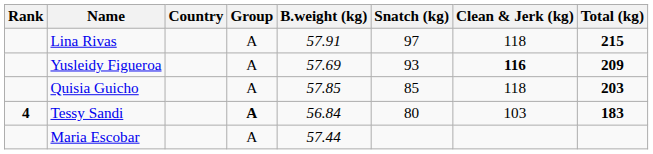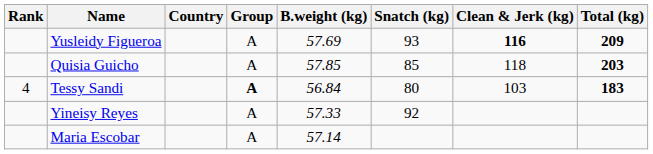 <table class="wikitable sortable" style="text-align:center;">
 <tr>
 <th>Rank</th>
 <th>Name</th>
 <th>Country</th>
 <th>Group</th>
 <th>B.weight (kg)</th>
 <th>Snatch (kg)</th>
 <th>Clean & Jerk (kg)</th>
 <th>Total (kg)</th>
-</tr>
-<tr>
-<td></td>
-<td align=left><a href='#'>Lina Rivas</a></td>
-<td align=left></td>
-<td>A</td>
-<td><em>57.91</em></td>
-<td>97</td>
-<td>118</td>
-<td><strong>215</strong></td>
 </tr>
 <tr>
 <td></td>
 <td align=left><a href='#'>Yusleidy Figueroa</a></td>
 <td align=left></td>
 <td>A</td>
 <td><em>57.69</em></td>
 <td>93</td>
 <td><strong>116</strong></td>
 <td><strong>209</strong></td>
 </tr>
 <tr>
 <td></td>
 <td align=left><a href='#'>Quisia Guicho</a></td>
 <td align=left></td>
 <td>A</td>
 <td><em>57.85</em></td>
 <td>85</td>
 <td>118</td>
 <td><strong>203</strong></td>
 </tr>
 <tr>
-<td><strong>4</strong></td>
+<td>4</td>
 <td align=left><a href='#'>Tessy Sandi</a></td>
 <td align=left></td>
 <td><strong>A</strong></td>
 <td><em>56.84</em></td>
 <td>80</td>
 <td>103</td>
 <td><strong>183</strong></td>
 </tr>
 <tr>
 <td></td>
+<td align=left><a href='#'>Yineisy Reyes</a></td>
+<td align=left></td>
+<td>A</td>
+<td><em>57.33</em></td>
+<td>92</td>
+<td></td>
+<td><strong></strong></td>
+</tr>
+<tr>
+<td></td>
 <td align=left><a href='#'>Maria Escobar</a></td>
 <td align=left></td>
 <td>A</td>
-<td><em>57.44</em></td>
+<td><em>57.14</em></td>
 <td></td>
 <td></td>
 <td><strong></strong></td>
 </tr>
 </table>
